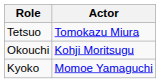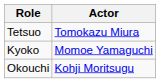 <table class=wikitable>
 <tr>
 <th>Role</th>
 <th>Actor</th>
 </tr>
 <tr>
 <td>Tetsuo</td>
 <td><a href='#'>Tomokazu Miura</a></td>
 </tr>
 <tr>
+<td>Kyoko</td>
+<td><a href='#'>Momoe Yamaguchi</a></td>
+</tr>
+<tr>
 <td>Okouchi</td>
 <td><a href='#'>Kohji Moritsugu</a></td>
 </tr>
-<tr>
-<td>Kyoko</td>
-<td><a href='#'>Momoe Yamaguchi</a></td>
-</tr>
 </table>
